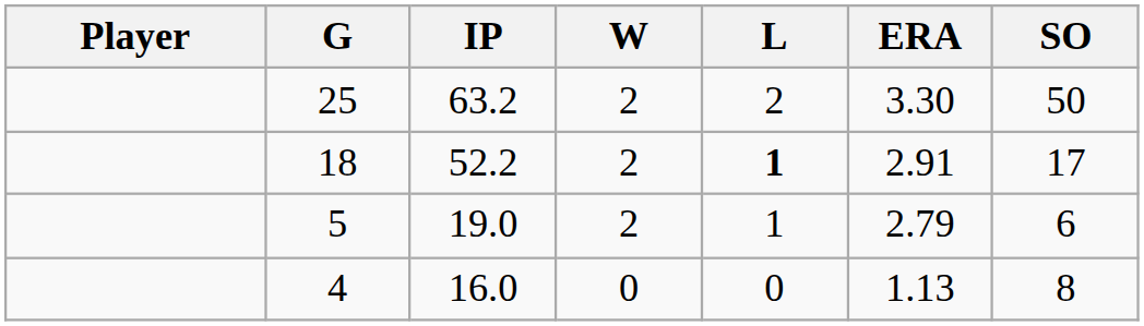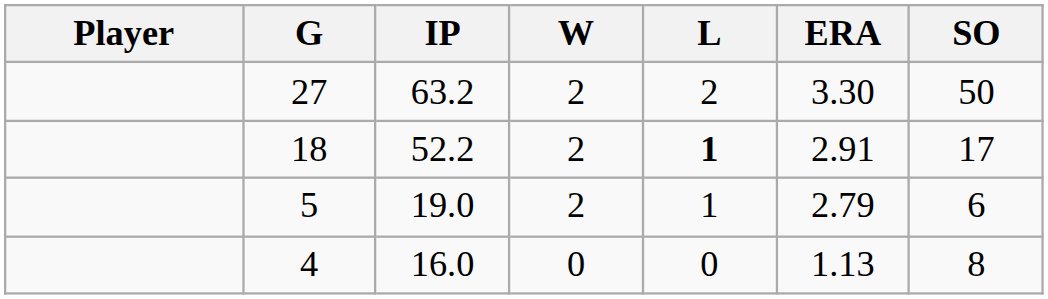 <table class="wikitable sortable">
 <tr>
 <th bgcolor="#DDDDFF" width="16%">Player</th>
 <th bgcolor="#DDDDFF" width="9%">G</th>
 <th bgcolor="#DDDDFF" width="9%">IP</th>
 <th bgcolor="#DDDDFF" width="9%">W</th>
 <th bgcolor="#DDDDFF" width="9%">L</th>
 <th bgcolor="#DDDDFF" width="9%">ERA</th>
 <th bgcolor="#DDDDFF" width="9%">SO</th>
 </tr>
 <tr align="center">
 <td></td>
-<td>25</td>
+<td>27</td>
 <td>63.2</td>
 <td>2</td>
 <td>2</td>
 <td>3.30</td>
 <td>50</td>
 </tr>
 <tr align="center">
 <td></td>
 <td>18</td>
 <td>52.2</td>
 <td>2</td>
 <td><strong>1</strong></td>
 <td>2.91</td>
 <td>17</td>
 </tr>
 <tr align="center">
 <td></td>
 <td>5</td>
 <td>19.0</td>
 <td>2</td>
 <td>1</td>
 <td>2.79</td>
 <td>6</td>
 </tr>
 <tr align="center">
 <td></td>
 <td>4</td>
 <td>16.0</td>
 <td>0</td>
 <td>0</td>
 <td>1.13</td>
 <td>8</td>
 </tr>
 </table>
